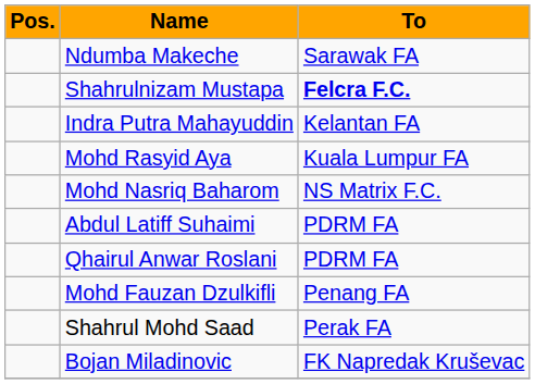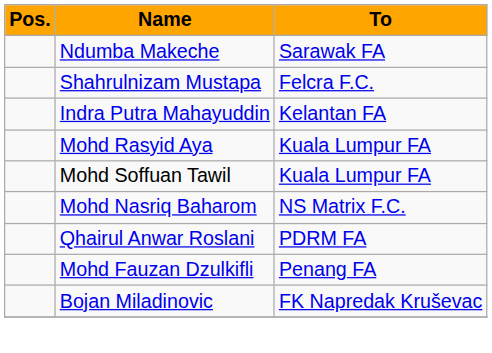 <table class="wikitable sortable">
 <tr>
 <th style="background:Orange; color:Black;">Pos.</th>
 <th style="background:Orange; color:Black;">Name</th>
 <th style="background:Orange; color:Black;">To</th>
 </tr>
 <tr>
 <td></td>
 <td> <a href='#'>Ndumba Makeche</a></td>
 <td> <a href='#'>Sarawak FA</a></td>
 </tr>
 <tr>
 <td></td>
 <td> <a href='#'>Shahrulnizam Mustapa</a></td>
-<td><strong> <a href='#'>Felcra F.C.</a></strong></td>
+<td> <a href='#'>Felcra F.C.</a></td>
 </tr>
 <tr>
 <td></td>
 <td> <a href='#'>Indra Putra Mahayuddin</a></td>
 <td> <a href='#'>Kelantan FA</a></td>
 </tr>
 <tr>
 <td></td>
 <td> <a href='#'>Mohd Rasyid Aya</a></td>
 <td> <a href='#'>Kuala Lumpur FA</a></td>
 </tr>
 <tr>
 <td></td>
-<td> <a href='#'>Mohd Nasriq Baharom</a></td>
-<td> <a href='#'>NS Matrix F.C.</a></td>
+<td> Mohd Soffuan Tawil</td>
+<td> <a href='#'>Kuala Lumpur FA</a></td>
 </tr>
 <tr>
 <td></td>
-<td> <a href='#'>Abdul Latiff Suhaimi</a></td>
-<td> <a href='#'>PDRM FA</a></td>
+<td> <a href='#'>Mohd Nasriq Baharom</a></td>
+<td> <a href='#'>NS Matrix F.C.</a></td>
 </tr>
 <tr>
 <td></td>
 <td> <a href='#'>Qhairul Anwar Roslani</a></td>
 <td> <a href='#'>PDRM FA</a></td>
 </tr>
 <tr>
 <td></td>
 <td> <a href='#'>Mohd Fauzan Dzulkifli</a></td>
 <td> <a href='#'>Penang FA</a></td>
 </tr>
 <tr>
 <td></td>
-<td> Shahrul Mohd Saad</td>
-<td> <a href='#'>Perak FA</a></td>
-</tr>
-<tr>
-<td></td>
 <td> <a href='#'>Bojan Miladinovic</a></td>
 <td> <a href='#'>FK Napredak Kruševac</a></td>
 </tr>
 <tr>
 </tr>
 </table>
